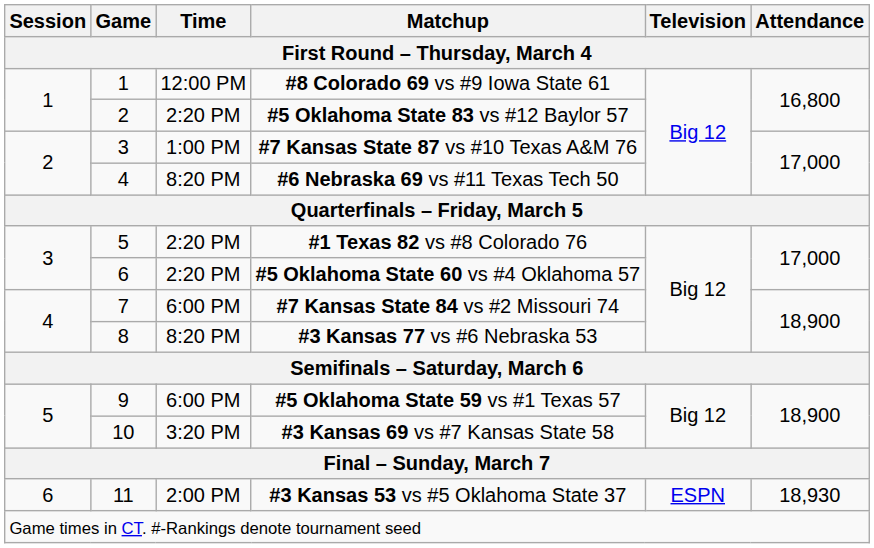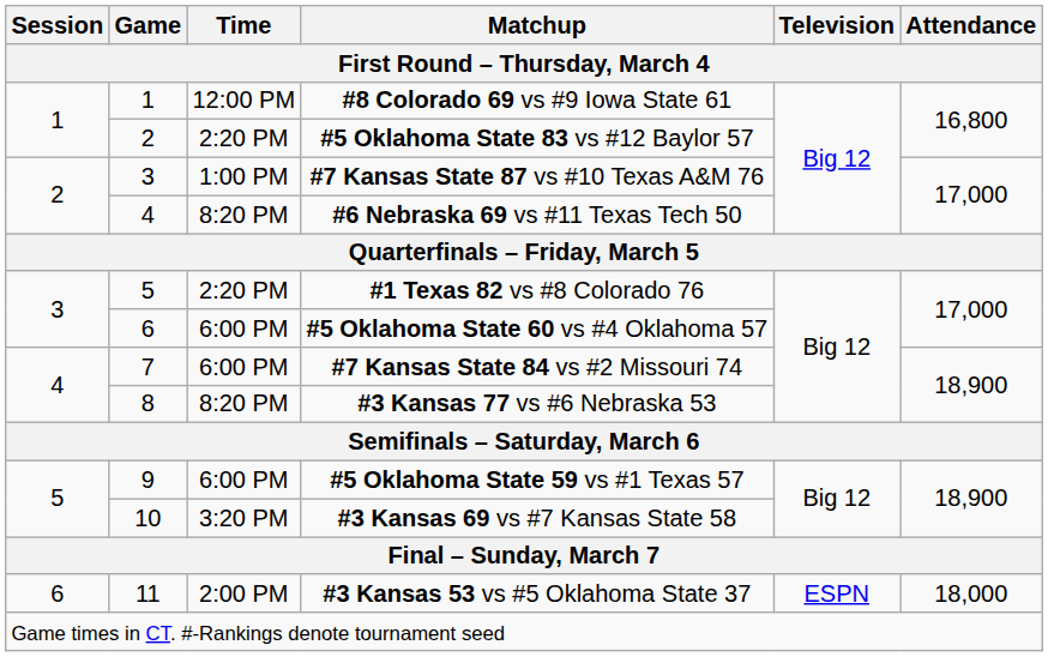 <table class="wikitable" style="white-space:nowrap; font-size:90%;text-align:center">
 <tr>
 <th>Session</th>
 <th>Game</th>
 <th>Time</th>
 <th>Matchup</th>
 <th>Television</th>
 <th>Attendance</th>
 </tr>
 <tr>
 <th colspan=6>First Round – Thursday, March 4</th>
 </tr>
 <tr>
 <td rowspan=2>1</td>
 <td>1</td>
 <td>12:00 PM</td>
 <td><strong>#8 Colorado 69</strong> vs #9 Iowa State 61</td>
 <td rowspan=4><a href='#'>Big 12</a></td>
 <td rowspan=2>16,800</td>
 </tr>
 <tr>
 <td>2</td>
 <td>2:20 PM</td>
 <td><strong>#5 Oklahoma State 83</strong> vs #12 Baylor 57</td>
 </tr>
 <tr>
 <td rowspan=2>2</td>
 <td>3</td>
 <td>1:00 PM</td>
 <td><strong>#7 Kansas State 87</strong> vs #10 Texas A&M 76</td>
 <td rowspan=2>17,000</td>
 </tr>
 <tr>
 <td>4</td>
 <td>8:20 PM</td>
 <td><strong>#6 Nebraska 69</strong> vs #11 Texas Tech 50</td>
 </tr>
 <tr>
 <th colspan=6>Quarterfinals – Friday, March 5</th>
 </tr>
 <tr>
 <td rowspan=2>3</td>
 <td>5</td>
 <td>2:20 PM</td>
 <td><strong>#1 Texas 82</strong> vs #8 Colorado 76</td>
 <td rowspan=4>Big 12</td>
 <td rowspan=2>17,000</td>
 </tr>
 <tr>
 <td>6</td>
-<td>2:20 PM</td>
+<td>6:00 PM</td>
 <td><strong>#5 Oklahoma State 60</strong> vs #4 Oklahoma 57</td>
 </tr>
 <tr>
 <td rowspan=2>4</td>
 <td>7</td>
 <td>6:00 PM</td>
 <td><strong>#7 Kansas State 84</strong> vs #2 Missouri 74</td>
 <td rowspan=2>18,900</td>
 </tr>
 <tr>
 <td>8</td>
 <td>8:20 PM</td>
 <td><strong>#3 Kansas 77</strong> vs #6 Nebraska 53</td>
 </tr>
 <tr>
 <th colspan=6>Semifinals – Saturday, March 6</th>
 </tr>
 <tr>
 <td rowspan=2>5</td>
 <td>9</td>
 <td>6:00 PM</td>
 <td><strong>#5 Oklahoma State 59</strong> vs #1 Texas 57</td>
 <td rowspan=2>Big 12</td>
 <td rowspan=2>18,900</td>
 </tr>
 <tr>
 <td>10</td>
 <td>3:20 PM</td>
 <td><strong>#3 Kansas 69</strong> vs #7 Kansas State 58</td>
 </tr>
 <tr>
 <th colspan=6>Final – Sunday, March 7</th>
 </tr>
 <tr>
 <td>6</td>
 <td>11</td>
 <td>2:00 PM</td>
 <td><strong>#3 Kansas 53</strong> vs #5 Oklahoma State 37</td>
 <td><a href='#'>ESPN</a></td>
-<td>18,930</td>
+<td>18,000</td>
 </tr>
 <tr align=left>
 <td colspan=6><small>Game times in <a href='#'>CT</a>. #-Rankings denote tournament seed</small></td>
 </tr>
 </table>
